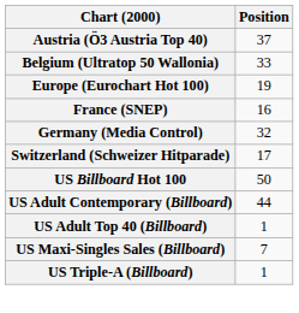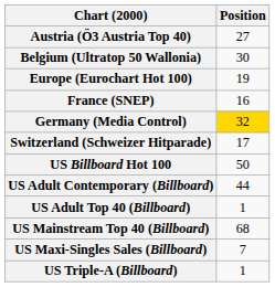 <table class="wikitable sortable plainrowheaders" style="text-align:center">
 <tr>
 <th>Chart (2000)</th>
 <th>Position</th>
 </tr>
 <tr>
 <th scope="row">Austria (Ö3 Austria Top 40)</th>
-<td>37</td>
+<td>27</td>
 </tr>
 <tr>
 <th scope="row">Belgium (Ultratop 50 Wallonia)</th>
-<td>33</td>
+<td>30</td>
 </tr>
 <tr>
 <th scope="row">Europe (Eurochart Hot 100)</th>
 <td>19</td>
 </tr>
 <tr>
 <th scope="row">France (SNEP)</th>
 <td>16</td>
 </tr>
 <tr>
 <th scope="row">Germany (Media Control)</th>
-<td>32</td>
+<td style="background: gold;">32</td>
 </tr>
 <tr>
 <th scope="row">Switzerland (Schweizer Hitparade)</th>
 <td>17</td>
 </tr>
 <tr>
 <th scope="row">US <em>Billboard</em> Hot 100</th>
 <td>50</td>
 </tr>
 <tr>
 <th scope="row">US Adult Contemporary (<em>Billboard</em>)</th>
 <td>44</td>
 </tr>
 <tr>
 <th scope="row">US Adult Top 40 (<em>Billboard</em>)</th>
 <td>1</td>
 </tr>
 <tr>
+<th scope="row">US Mainstream Top 40 (<em>Billboard</em>)</th>
+<td>68</td>
+</tr>
+<tr>
 <th scope="row">US Maxi-Singles Sales (<em>Billboard</em>)</th>
 <td>7</td>
 </tr>
 <tr>
 <th scope="row">US Triple-A (<em>Billboard</em>)</th>
 <td>1</td>
 </tr>
 </table>
